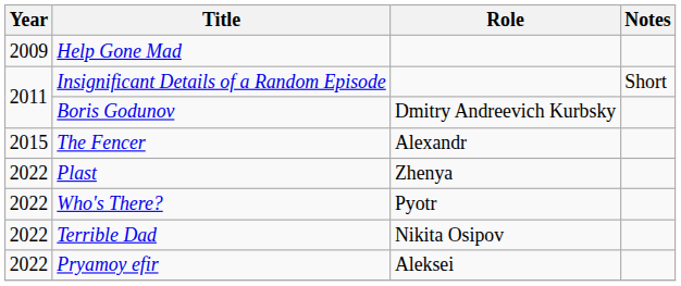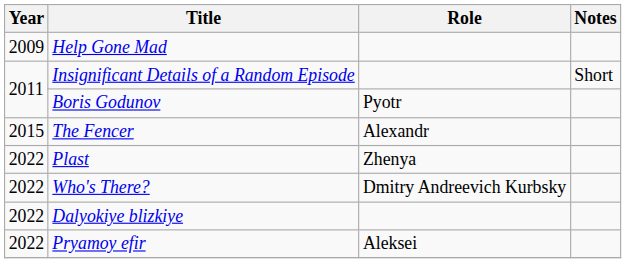 <table class="wikitable sortable">
 <tr>
 <th>Year</th>
 <th>Title</th>
 <th>Role</th>
 <th class="unsortable">Notes</th>
 </tr>
 <tr>
 <td>2009</td>
 <td><em><a href='#'>Help Gone Mad</a></em></td>
 <td></td>
 <td></td>
 </tr>
 <tr>
 <td rowspan=2>2011</td>
 <td><em><a href='#'>Insignificant Details of a Random Episode</a></em></td>
 <td></td>
 <td>Short</td>
 </tr>
 <tr>
 <td><em><a href='#'>Boris Godunov</a></em></td>
-<td>Dmitry Andreevich Kurbsky</td>
+<td>Pyotr</td>
 <td></td>
 </tr>
 <tr>
 <td>2015</td>
 <td><em><a href='#'>The Fencer</a></em></td>
 <td>Alexandr</td>
 <td></td>
 </tr>
 <tr>
 <td>2022</td>
 <td><em><a href='#'>Plast</a></em></td>
 <td>Zhenya</td>
 <td></td>
 </tr>
 <tr>
 <td>2022</td>
 <td><em><a href='#'>Who's There?</a></em></td>
-<td>Pyotr</td>
+<td>Dmitry Andreevich Kurbsky</td>
 <td></td>
 </tr>
 <tr>
 <td>2022</td>
-<td><em><a href='#'>Terrible Dad</a></em></td>
-<td>Nikita Osipov</td>
+<td><em><a href='#'>Dalyokiye blizkiye</a></em></td>
+<td></td>
 <td></td>
 </tr>
 <tr>
 <td>2022</td>
 <td><em><a href='#'>Pryamoy efir</a></em></td>
 <td>Aleksei</td>
 <td></td>
 </tr>
 <tr>
 </tr>
 </table>
